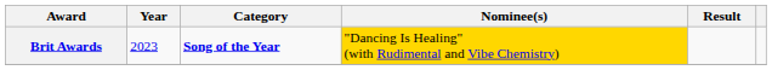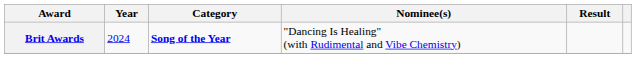 <table class="wikitable sortable plainrowheaders" width=100%>
 <tr>
 <th scope="col">Award</th>
 <th scope="col">Year</th>
 <th scope="col">Category</th>
 <th scope="col">Nominee(s)</th>
 <th scope="col">Result</th>
 <th scope="col" class="unsortable"></th>
 </tr>
 <tr>
 <th scope="row"><a href='#'>Brit Awards</a></th>
-<td><a href='#'>2023</a></td>
+<td><a href='#'>2024</a></td>
 <td><strong><a href='#'>Song of the Year</a></strong></td>
-<td style="background: gold;">"Dancing Is Healing"<br><span>(with <a href='#'>Rudimental</a> and <a href='#'>Vibe Chemistry</a>)</span></td>
+<td>"Dancing Is Healing"<br><span>(with <a href='#'>Rudimental</a> and <a href='#'>Vibe Chemistry</a>)</span></td>
 <td></td>
 <td style="text-align:center;"></td>
 </tr>
 <tr>
 </tr>
 </table>
